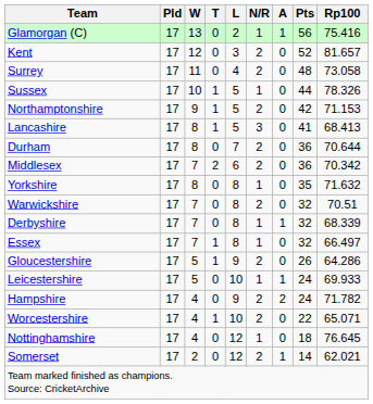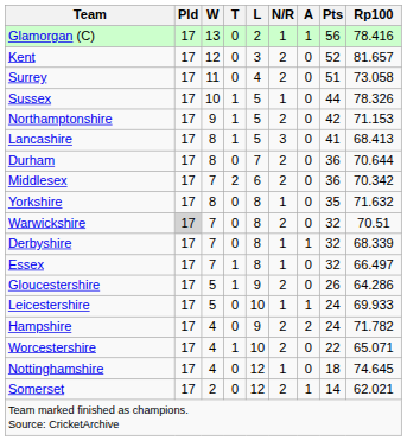 <table class="wikitable" style="text-align: center;">
 <tr>
 <th width=200>Team</th>
 <th width=20>Pld</th>
 <th width=20>W</th>
 <th width=20>T</th>
 <th width=20>L</th>
 <th width=20>N/R</th>
 <th width=20>A</th>
 <th width=20>Pts</th>
 <th width=60>Rp100</th>
 </tr>
 <tr bgcolor="#ccffcc">
 <td align=left><a href='#'>Glamorgan</a> (C)</td>
 <td>17</td>
 <td>13</td>
 <td>0</td>
 <td>2</td>
 <td>1</td>
 <td>1</td>
 <td>56</td>
-<td>75.416</td>
+<td>78.416</td>
 </tr>
 <tr>
 <td align=left><a href='#'>Kent</a></td>
 <td>17</td>
 <td>12</td>
 <td>0</td>
 <td>3</td>
 <td>2</td>
 <td>0</td>
 <td>52</td>
 <td>81.657</td>
 </tr>
 <tr>
 <td align=left><a href='#'>Surrey</a></td>
 <td>17</td>
 <td>11</td>
 <td>0</td>
 <td>4</td>
 <td>2</td>
 <td>0</td>
-<td>48</td>
+<td>51</td>
 <td>73.058</td>
 </tr>
 <tr>
 <td align=left><a href='#'>Sussex</a></td>
 <td>17</td>
 <td>10</td>
 <td>1</td>
 <td>5</td>
 <td>1</td>
 <td>0</td>
 <td>44</td>
 <td>78.326</td>
 </tr>
 <tr>
 <td align=left><a href='#'>Northamptonshire</a></td>
 <td>17</td>
 <td>9</td>
 <td>1</td>
 <td>5</td>
 <td>2</td>
 <td>0</td>
 <td>42</td>
 <td>71.153</td>
 </tr>
 <tr>
 <td align=left><a href='#'>Lancashire</a></td>
 <td>17</td>
 <td>8</td>
 <td>1</td>
 <td>5</td>
 <td>3</td>
 <td>0</td>
 <td>41</td>
 <td>68.413</td>
 </tr>
 <tr>
 <td align=left><a href='#'>Durham</a></td>
 <td>17</td>
 <td>8</td>
 <td>0</td>
 <td>7</td>
 <td>2</td>
 <td>0</td>
 <td>36</td>
 <td>70.644</td>
 </tr>
 <tr>
 <td align=left><a href='#'>Middlesex</a></td>
 <td>17</td>
 <td>7</td>
 <td>2</td>
 <td>6</td>
 <td>2</td>
 <td>0</td>
 <td>36</td>
 <td>70.342</td>
 </tr>
 <tr>
 <td align=left><a href='#'>Yorkshire</a></td>
 <td>17</td>
 <td>8</td>
 <td>0</td>
 <td>8</td>
 <td>1</td>
 <td>0</td>
 <td>35</td>
 <td>71.632</td>
 </tr>
 <tr>
 <td align=left><a href='#'>Warwickshire</a></td>
-<td>17</td>
+<td style="background: lightgrey;">17</td>
 <td>7</td>
 <td>0</td>
 <td>8</td>
 <td>2</td>
 <td>0</td>
 <td>32</td>
 <td>70.51</td>
 </tr>
 <tr>
 <td align=left><a href='#'>Derbyshire</a></td>
 <td>17</td>
 <td>7</td>
 <td>0</td>
 <td>8</td>
 <td>1</td>
 <td>1</td>
 <td>32</td>
 <td>68.339</td>
 </tr>
 <tr>
 <td align=left><a href='#'>Essex</a></td>
 <td>17</td>
 <td>7</td>
 <td>1</td>
 <td>8</td>
 <td>1</td>
 <td>0</td>
 <td>32</td>
 <td>66.497</td>
 </tr>
 <tr>
 <td align=left><a href='#'>Gloucestershire</a></td>
 <td>17</td>
 <td>5</td>
 <td>1</td>
 <td>9</td>
 <td>2</td>
 <td>0</td>
 <td>26</td>
 <td>64.286</td>
 </tr>
 <tr>
 <td align=left><a href='#'>Leicestershire</a></td>
 <td>17</td>
 <td>5</td>
 <td>0</td>
 <td>10</td>
 <td>1</td>
 <td>1</td>
 <td>24</td>
 <td>69.933</td>
 </tr>
 <tr>
 <td align=left><a href='#'>Hampshire</a></td>
 <td>17</td>
 <td>4</td>
 <td>0</td>
 <td>9</td>
 <td>2</td>
 <td>2</td>
 <td>24</td>
 <td>71.782</td>
 </tr>
 <tr>
 <td align=left><a href='#'>Worcestershire</a></td>
 <td>17</td>
 <td>4</td>
 <td>1</td>
 <td>10</td>
 <td>2</td>
 <td>0</td>
 <td>22</td>
 <td>65.071</td>
 </tr>
 <tr>
 <td align=left><a href='#'>Nottinghamshire</a></td>
 <td>17</td>
 <td>4</td>
 <td>0</td>
 <td>12</td>
 <td>1</td>
 <td>0</td>
 <td>18</td>
-<td>76.645</td>
+<td>74.645</td>
 </tr>
 <tr>
 <td align=left><a href='#'>Somerset</a></td>
 <td>17</td>
 <td>2</td>
 <td>0</td>
 <td>12</td>
 <td>2</td>
 <td>1</td>
 <td>14</td>
 <td>62.021</td>
 </tr>
 <tr>
 <td colspan="9" align="left"><small>Team marked  finished as champions.<br>Source: CricketArchive</small></td>
 </tr>
 </table>
